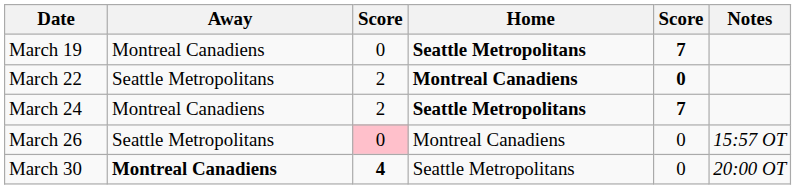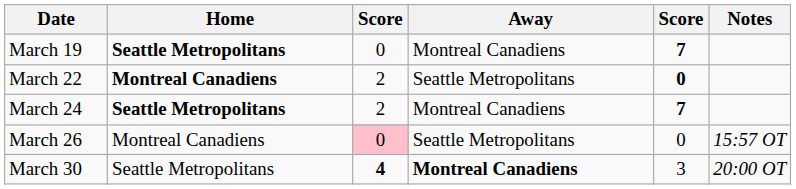 <table class="wikitable">
 <tr>
 <th width="80">Date</th>
+<th width="200">Home</th>
+<th width="40">Score</th>
 <th width="200">Away</th>
-<th width="40">Score</th>
-<th width="200">Home</th>
 <th width="40">Score</th>
 <th>Notes</th>
 </tr>
 <tr>
 <td>March 19</td>
+<td><strong>Seattle Metropolitans</strong></td>
+<td align=center>0</td>
 <td>Montreal Canadiens</td>
-<td align=center>0</td>
-<td><strong>Seattle Metropolitans</strong></td>
 <td align=center><strong>7</strong></td>
 <td></td>
 </tr>
 <tr>
 <td>March 22</td>
+<td><strong>Montreal Canadiens</strong></td>
+<td align=center>2</td>
 <td>Seattle Metropolitans</td>
-<td align=center>2</td>
-<td><strong>Montreal Canadiens</strong></td>
 <td align=center><strong>0</strong></td>
 <td></td>
 </tr>
 <tr>
 <td>March 24</td>
+<td><strong>Seattle Metropolitans</strong></td>
+<td align=center>2</td>
 <td>Montreal Canadiens</td>
-<td align=center>2</td>
-<td><strong>Seattle Metropolitans</strong></td>
 <td align=center><strong>7</strong></td>
 <td></td>
 </tr>
 <tr>
 <td>March 26</td>
+<td>Montreal Canadiens</td>
+<td align=center style="background: pink;">0</td>
 <td>Seattle Metropolitans</td>
-<td align=center style="background: pink;">0</td>
-<td>Montreal Canadiens</td>
 <td align=center>0</td>
 <td><em>15:57 OT</em></td>
 </tr>
 <tr>
 <td>March 30</td>
+<td>Seattle Metropolitans</td>
+<td align=center><strong>4</strong></td>
 <td><strong>Montreal Canadiens</strong></td>
-<td align=center><strong>4</strong></td>
-<td>Seattle Metropolitans</td>
-<td align=center>0</td>
+<td align=center>3</td>
 <td><em>20:00 OT</em></td>
 </tr>
 </table>
